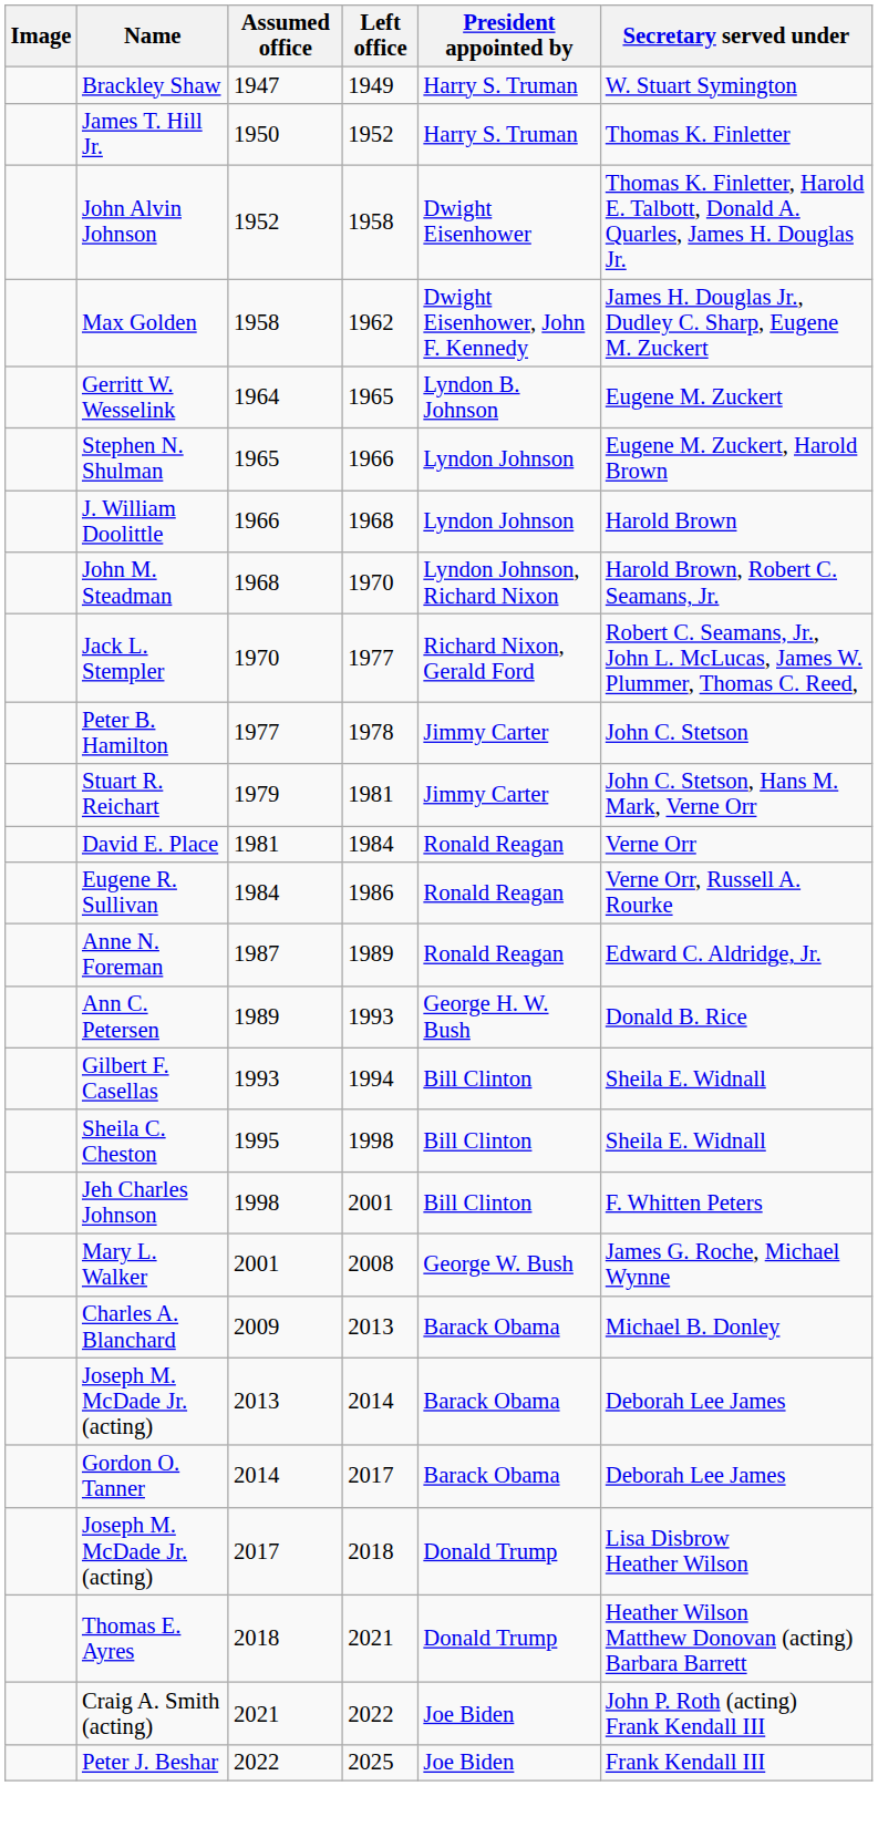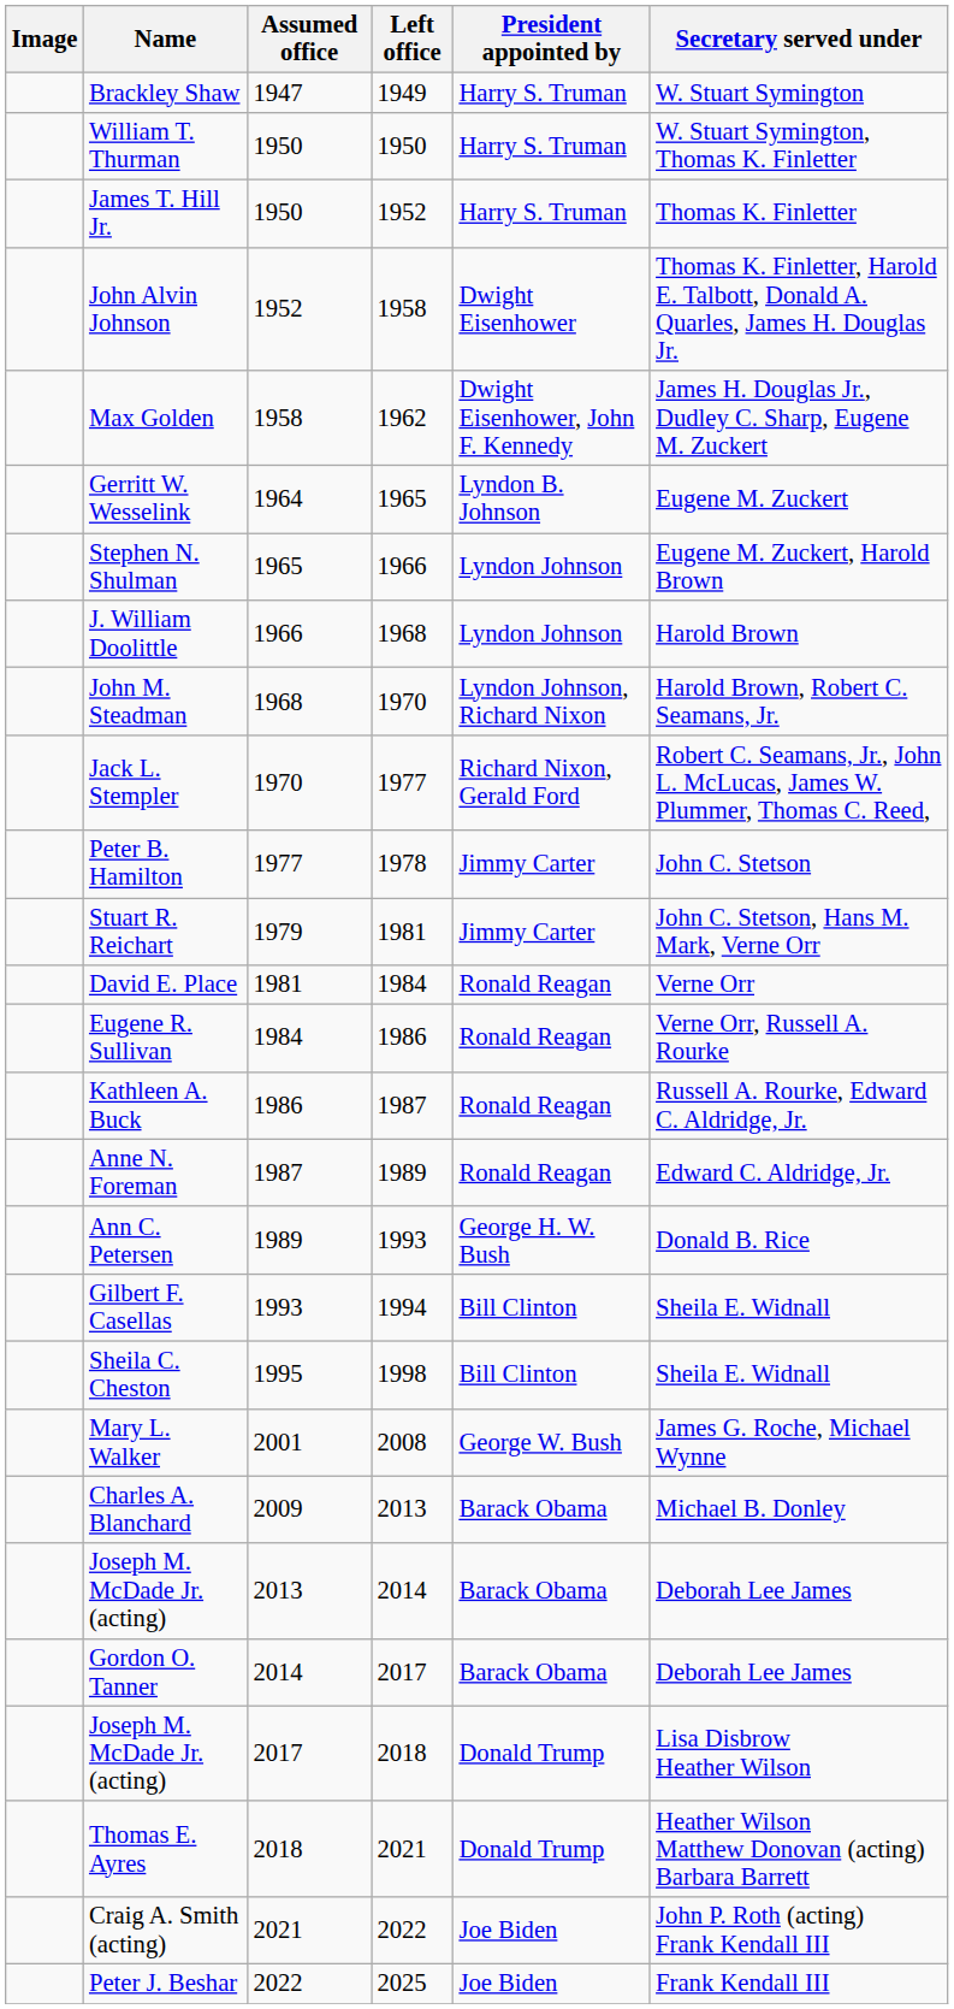 <table class="wikitable">
 <tr>
 <th>Image</th>
 <th>Name</th>
 <th>Assumed office</th>
 <th>Left office</th>
 <th><a href='#'>President</a> appointed by</th>
 <th><a href='#'>Secretary</a> served under</th>
 </tr>
 <tr>
 <td></td>
 <td><a href='#'>Brackley Shaw</a></td>
 <td>1947</td>
 <td>1949</td>
 <td><a href='#'>Harry S. Truman</a></td>
 <td><a href='#'>W. Stuart Symington</a></td>
+</tr>
+<tr>
+<td></td>
+<td><a href='#'>William T. Thurman</a></td>
+<td>1950</td>
+<td>1950</td>
+<td><a href='#'>Harry S. Truman</a></td>
+<td><a href='#'>W. Stuart Symington</a>, <a href='#'>Thomas K. Finletter</a></td>
 </tr>
 <tr>
 <td></td>
 <td><a href='#'>James T. Hill Jr.</a></td>
 <td>1950</td>
 <td>1952</td>
 <td><a href='#'>Harry S. Truman</a></td>
 <td><a href='#'>Thomas K. Finletter</a></td>
 </tr>
 <tr>
 <td></td>
 <td><a href='#'>John Alvin Johnson</a></td>
 <td>1952</td>
 <td>1958</td>
 <td><a href='#'>Dwight Eisenhower</a></td>
 <td><a href='#'>Thomas K. Finletter</a>, <a href='#'>Harold E. Talbott</a>, <a href='#'>Donald A. Quarles</a>, <a href='#'>James H. Douglas Jr.</a></td>
 </tr>
 <tr>
 <td></td>
 <td><a href='#'>Max Golden</a></td>
 <td>1958</td>
 <td>1962</td>
 <td><a href='#'>Dwight Eisenhower</a>, <a href='#'>John F. Kennedy</a></td>
 <td><a href='#'>James H. Douglas Jr.</a>, <a href='#'>Dudley C. Sharp</a>, <a href='#'>Eugene M. Zuckert</a></td>
 </tr>
 <tr>
 <td></td>
 <td><a href='#'>Gerritt W. Wesselink</a></td>
 <td>1964</td>
 <td>1965</td>
 <td><a href='#'>Lyndon B. Johnson</a></td>
 <td><a href='#'>Eugene M. Zuckert</a></td>
 </tr>
 <tr>
 <td></td>
 <td><a href='#'>Stephen N. Shulman</a></td>
 <td>1965</td>
 <td>1966</td>
 <td><a href='#'>Lyndon Johnson</a></td>
 <td><a href='#'>Eugene M. Zuckert</a>, <a href='#'>Harold Brown</a></td>
 </tr>
 <tr>
 <td></td>
 <td><a href='#'>J. William Doolittle</a></td>
 <td>1966</td>
 <td>1968</td>
 <td><a href='#'>Lyndon Johnson</a></td>
 <td><a href='#'>Harold Brown</a></td>
 </tr>
 <tr>
 <td></td>
 <td><a href='#'>John M. Steadman</a></td>
 <td>1968</td>
 <td>1970</td>
 <td><a href='#'>Lyndon Johnson</a>, <a href='#'>Richard Nixon</a></td>
 <td><a href='#'>Harold Brown</a>, <a href='#'>Robert C. Seamans, Jr.</a></td>
 </tr>
 <tr>
 <td></td>
 <td><a href='#'>Jack L. Stempler</a></td>
 <td>1970</td>
 <td>1977</td>
 <td><a href='#'>Richard Nixon</a>, <a href='#'>Gerald Ford</a></td>
 <td><a href='#'>Robert C. Seamans, Jr.</a>, <a href='#'>John L. McLucas</a>, <a href='#'>James W. Plummer</a>, <a href='#'>Thomas C. Reed</a>,</td>
 </tr>
 <tr>
 <td></td>
 <td><a href='#'>Peter B. Hamilton</a></td>
 <td>1977</td>
 <td>1978</td>
 <td><a href='#'>Jimmy Carter</a></td>
 <td><a href='#'>John C. Stetson</a></td>
 </tr>
 <tr>
 <td></td>
 <td><a href='#'>Stuart R. Reichart</a></td>
 <td>1979</td>
 <td>1981</td>
 <td><a href='#'>Jimmy Carter</a></td>
 <td><a href='#'>John C. Stetson</a>, <a href='#'>Hans M. Mark</a>, <a href='#'>Verne Orr</a></td>
 </tr>
 <tr>
 <td></td>
 <td><a href='#'>David E. Place</a></td>
 <td>1981</td>
 <td>1984</td>
 <td><a href='#'>Ronald Reagan</a></td>
 <td><a href='#'>Verne Orr</a></td>
 </tr>
 <tr>
 <td></td>
 <td><a href='#'>Eugene R. Sullivan</a></td>
 <td>1984</td>
 <td>1986</td>
 <td><a href='#'>Ronald Reagan</a></td>
 <td><a href='#'>Verne Orr</a>, <a href='#'>Russell A. Rourke</a></td>
 </tr>
 <tr>
 <td></td>
+<td><a href='#'>Kathleen A. Buck</a></td>
+<td>1986</td>
+<td>1987</td>
+<td><a href='#'>Ronald Reagan</a></td>
+<td><a href='#'>Russell A. Rourke</a>, <a href='#'>Edward C. Aldridge, Jr.</a></td>
+</tr>
+<tr>
+<td></td>
 <td><a href='#'>Anne N. Foreman</a></td>
 <td>1987</td>
 <td>1989</td>
 <td><a href='#'>Ronald Reagan</a></td>
 <td><a href='#'>Edward C. Aldridge, Jr.</a></td>
 </tr>
 <tr>
 <td></td>
 <td><a href='#'>Ann C. Petersen</a></td>
 <td>1989</td>
 <td>1993</td>
 <td><a href='#'>George H. W. Bush</a></td>
 <td><a href='#'>Donald B. Rice</a></td>
 </tr>
 <tr>
 <td></td>
 <td><a href='#'>Gilbert F. Casellas</a></td>
 <td>1993</td>
 <td>1994</td>
 <td><a href='#'>Bill Clinton</a></td>
 <td><a href='#'>Sheila E. Widnall</a></td>
 </tr>
 <tr>
 <td></td>
 <td><a href='#'>Sheila C. Cheston</a></td>
 <td>1995</td>
 <td>1998</td>
 <td><a href='#'>Bill Clinton</a></td>
 <td><a href='#'>Sheila E. Widnall</a></td>
-</tr>
-<tr>
-<td></td>
-<td><a href='#'>Jeh Charles Johnson</a></td>
-<td>1998</td>
-<td>2001</td>
-<td><a href='#'>Bill Clinton</a></td>
-<td><a href='#'>F. Whitten Peters</a></td>
 </tr>
 <tr>
 <td></td>
 <td><a href='#'>Mary L. Walker</a></td>
 <td>2001</td>
 <td>2008</td>
 <td><a href='#'>George W. Bush</a></td>
 <td><a href='#'>James G. Roche</a>, <a href='#'>Michael Wynne</a></td>
 </tr>
 <tr>
 <td></td>
 <td><a href='#'>Charles A. Blanchard</a></td>
 <td>2009</td>
 <td>2013</td>
 <td><a href='#'>Barack Obama</a></td>
 <td><a href='#'>Michael B. Donley</a></td>
 </tr>
 <tr>
 <td></td>
 <td><a href='#'>Joseph M. McDade Jr.</a> (acting)</td>
 <td>2013</td>
 <td>2014</td>
 <td><a href='#'>Barack Obama</a></td>
 <td><a href='#'>Deborah Lee James</a></td>
 </tr>
 <tr>
 <td></td>
 <td><a href='#'>Gordon O. Tanner</a></td>
 <td>2014</td>
 <td>2017</td>
 <td><a href='#'>Barack Obama</a></td>
 <td><a href='#'>Deborah Lee James</a></td>
 </tr>
 <tr>
 <td></td>
 <td><a href='#'>Joseph M. McDade Jr.</a> (acting)</td>
 <td>2017</td>
 <td>2018</td>
 <td><a href='#'>Donald Trump</a></td>
 <td><a href='#'>Lisa Disbrow</a><br><a href='#'>Heather Wilson</a></td>
 </tr>
 <tr>
 <td></td>
 <td><a href='#'>Thomas E. Ayres</a></td>
 <td>2018</td>
 <td>2021</td>
 <td><a href='#'>Donald Trump</a></td>
 <td><a href='#'>Heather Wilson</a><br><a href='#'>Matthew Donovan</a> (acting)<br><a href='#'>Barbara Barrett</a></td>
 </tr>
 <tr>
 <td></td>
 <td>Craig A. Smith (acting)</td>
 <td>2021</td>
 <td>2022</td>
 <td><a href='#'>Joe Biden</a></td>
 <td><a href='#'>John P. Roth</a> (acting)<br><a href='#'>Frank Kendall III</a></td>
 </tr>
 <tr>
 <td></td>
 <td><a href='#'>Peter J. Beshar</a></td>
 <td>2022</td>
 <td>2025</td>
 <td><a href='#'>Joe Biden</a></td>
 <td><a href='#'>Frank Kendall III</a></td>
 </tr>
 </table>
